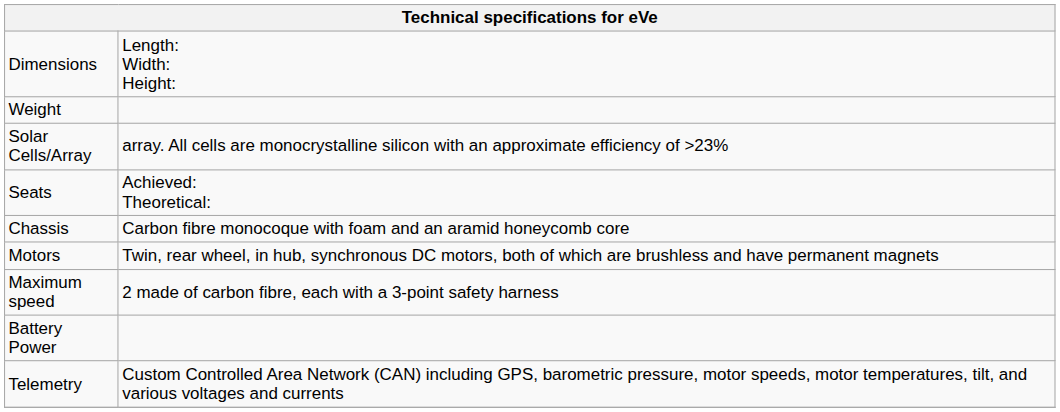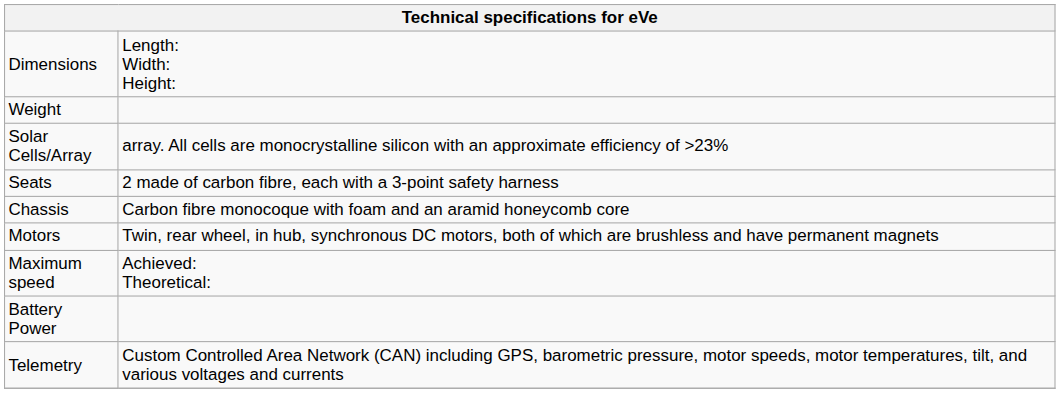 <table class="wikitable" style="width: 50%">
 <tr>
 <th colspan="2">Technical specifications for eVe</th>
 </tr>
 <tr>
 <td width="100pt">Dimensions</td>
 <td>Length: <br>Width: <br>Height: </td>
 </tr>
 <tr>
 <td>Weight</td>
 <td></td>
 </tr>
 <tr>
 <td>Solar Cells/Array</td>
 <td> array. All cells are monocrystalline silicon with an approximate efficiency of >23%</td>
 </tr>
 <tr>
 <td>Seats</td>
-<td>Achieved: <br>Theoretical: </td>
+<td>2 made of carbon fibre, each with a 3-point safety harness</td>
 </tr>
 <tr>
 <td>Chassis</td>
 <td>Carbon fibre monocoque with foam and an aramid honeycomb core</td>
 </tr>
 <tr>
 <td>Motors</td>
 <td>Twin, rear wheel, in hub, synchronous DC motors, both of which are brushless and have permanent magnets</td>
 </tr>
 <tr>
 <td>Maximum speed</td>
-<td>2 made of carbon fibre, each with a 3-point safety harness</td>
+<td>Achieved: <br>Theoretical: </td>
 </tr>
 <tr>
 <td>Battery Power</td>
 <td></td>
 </tr>
 <tr>
 <td>Telemetry</td>
 <td>Custom Controlled Area Network (CAN) including GPS, barometric pressure, motor speeds, motor temperatures, tilt, and various voltages and currents</td>
 </tr>
 <tr>
 </tr>
 </table>
